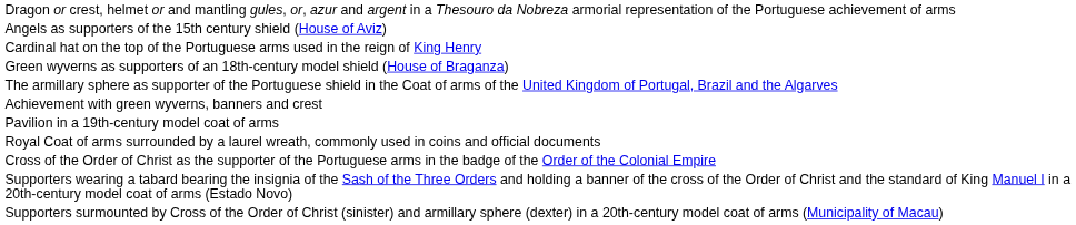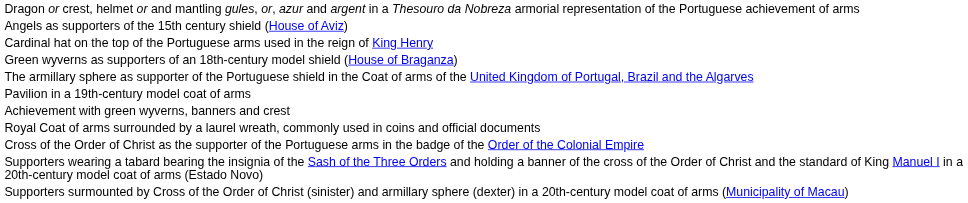 <table class="noresize">
 <tr>
 <td></td>
 <td>Dragon <em>or</em> crest, helmet <em>or</em> and mantling <em>gules</em>, <em>or</em>, <em>azur</em> and <em>argent</em> in a <em>Thesouro da Nobreza</em> armorial representation of the Portuguese achievement of arms</td>
 </tr>
 <tr>
 <td></td>
 <td>Angels as supporters of the 15th century shield (<a href='#'>House of Aviz</a>)</td>
 </tr>
 <tr>
 <td></td>
 <td>Cardinal hat on the top of the Portuguese arms used in the reign of <a href='#'>King Henry</a></td>
 </tr>
 <tr>
 <td></td>
 <td>Green wyverns as supporters of an 18th-century model shield (<a href='#'>House of Braganza</a>)</td>
 </tr>
 <tr>
 <td></td>
 <td>The armillary sphere as supporter of the Portuguese shield in the Coat of arms of the <a href='#'>United Kingdom of Portugal, Brazil and the Algarves</a></td>
 </tr>
 <tr>
 <td></td>
-<td>Achievement with green wyverns, banners and crest</td>
+<td>Pavilion in a 19th-century model coat of arms</td>
 </tr>
 <tr>
 <td></td>
-<td>Pavilion in a 19th-century model coat of arms</td>
+<td>Achievement with green wyverns, banners and crest</td>
 </tr>
 <tr>
 <td></td>
 <td>Royal Coat of arms surrounded by a laurel wreath, commonly used in coins and official documents</td>
 </tr>
 <tr>
 <td></td>
 <td>Cross of the Order of Christ as the supporter of the Portuguese arms in the badge of the <a href='#'>Order of the Colonial Empire</a></td>
 </tr>
 <tr>
 <td></td>
 <td>Supporters wearing a tabard bearing the insignia of the <a href='#'>Sash of the Three Orders</a> and holding a banner of the cross of the Order of Christ and the standard of King <a href='#'>Manuel I</a> in a 20th-century model coat of arms (Estado Novo)</td>
 </tr>
 <tr>
 <td></td>
 <td>Supporters surmounted by Cross of the Order of Christ (sinister) and armillary sphere (dexter) in a 20th-century model coat of arms (<a href='#'>Municipality of Macau</a>)</td>
 </tr>
 </table>
